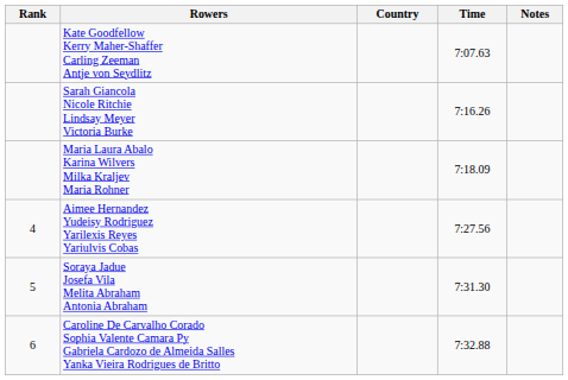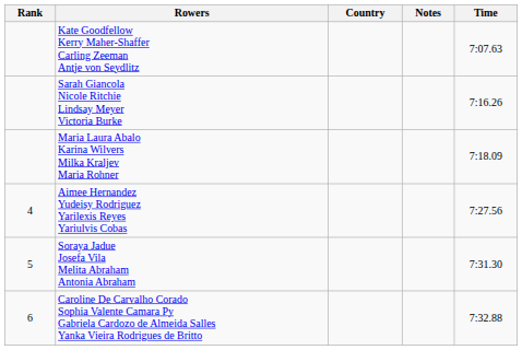 <table class="wikitable" width=60% style="text-align:center">
 <tr>
 <th>Rank</th>
 <th>Rowers</th>
 <th>Country</th>
+<th>Notes</th>
 <th>Time</th>
-<th>Notes</th>
 </tr>
 <tr>
 <td></td>
 <td align=left><a href='#'>Kate Goodfellow</a><br><a href='#'>Kerry Maher-Shaffer</a><br><a href='#'>Carling Zeeman</a><br><a href='#'>Antje von Seydlitz</a></td>
 <td align=left></td>
+<td></td>
 <td>7:07.63</td>
-<td></td>
 </tr>
 <tr>
 <td></td>
 <td align=left><a href='#'>Sarah Giancola</a><br><a href='#'>Nicole Ritchie</a><br><a href='#'>Lindsay Meyer</a><br><a href='#'>Victoria Burke</a></td>
 <td align=left></td>
+<td></td>
 <td>7:16.26</td>
-<td></td>
 </tr>
 <tr>
 <td></td>
 <td align=left><a href='#'>Maria Laura Abalo</a><br><a href='#'>Karina Wilvers</a><br><a href='#'>Milka Kraljev</a><br><a href='#'>Maria Rohner</a></td>
 <td align=left></td>
+<td></td>
 <td>7:18.09</td>
-<td></td>
 </tr>
 <tr>
 <td>4</td>
 <td align=left><a href='#'>Aimee Hernandez</a><br><a href='#'>Yudeisy Rodriguez</a><br><a href='#'>Yarilexis Reyes</a><br><a href='#'>Yariulvis Cobas</a></td>
 <td align=left></td>
+<td></td>
 <td>7:27.56</td>
-<td></td>
 </tr>
 <tr>
 <td>5</td>
 <td align=left><a href='#'>Soraya Jadue</a><br><a href='#'>Josefa Vila</a><br><a href='#'>Melita Abraham</a><br><a href='#'>Antonia Abraham</a></td>
 <td align=left></td>
+<td></td>
 <td>7:31.30</td>
-<td></td>
 </tr>
 <tr>
 <td>6</td>
 <td align=left><a href='#'>Caroline De Carvalho Corado</a><br><a href='#'>Sophia Valente Camara Py</a><br><a href='#'>Gabriela Cardozo de Almeida Salles</a><br><a href='#'>Yanka Vieira Rodrigues de Britto</a></td>
 <td align=left></td>
+<td></td>
 <td>7:32.88</td>
-<td></td>
 </tr>
 </table>
